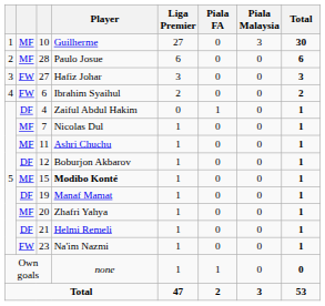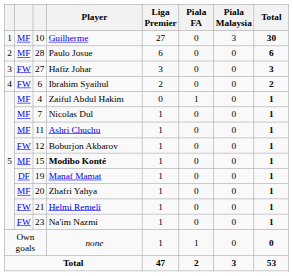 <table class="wikitable sortable" style="font-size: 95%; text-align: center;">
 <tr>
 <th width=10></th>
 <th width=10></th>
 <th width=10></th>
 <th width=150>Player</th>
 <th width=50>Liga Premier</th>
 <th width=50>Piala FA</th>
 <th width=50>Piala Malaysia</th>
 <th width=50>Total</th>
 </tr>
 <tr>
 <td>1</td>
 <td><a href='#'>MF</a></td>
 <td>10</td>
 <td align=left> <a href='#'>Guilherme</a></td>
 <td>27</td>
 <td>0</td>
 <td>3</td>
 <td><strong>30</strong></td>
 </tr>
 <tr>
 <td>2</td>
 <td><a href='#'>MF</a></td>
 <td>28</td>
 <td align=left> Paulo Josue</td>
 <td>6</td>
 <td>0</td>
 <td>0</td>
 <td><strong>6</strong></td>
 </tr>
 <tr>
 <td>3</td>
 <td><a href='#'>FW</a></td>
 <td>27</td>
 <td align=left> Hafiz Johar</td>
 <td>3</td>
 <td>0</td>
 <td>0</td>
 <td><strong>3</strong></td>
 </tr>
 <tr>
 <td>4</td>
 <td><a href='#'>FW</a></td>
 <td>6</td>
 <td align=left> Ibrahim Syaihul</td>
 <td>2</td>
 <td>0</td>
 <td>0</td>
 <td><strong>2</strong></td>
 </tr>
 <tr>
 <td rowspan="9">5</td>
-<td><a href='#'>DF</a></td>
+<td><a href='#'>MF</a></td>
 <td>4</td>
 <td align=left> Zaiful Abdul Hakim</td>
 <td>0</td>
 <td>1</td>
 <td>0</td>
 <td><strong>1</strong></td>
 </tr>
 <tr>
 <td><a href='#'>MF</a></td>
 <td>7</td>
 <td align=left> Nicolas Dul</td>
 <td>1</td>
 <td>0</td>
 <td>0</td>
 <td><strong>1</strong></td>
 </tr>
 <tr>
 <td><a href='#'>MF</a></td>
 <td>11</td>
 <td align=left> <a href='#'>Ashri Chuchu</a></td>
 <td>1</td>
 <td>0</td>
 <td>0</td>
 <td><strong>1</strong></td>
 </tr>
 <tr>
-<td><a href='#'>DF</a></td>
+<td><a href='#'>FW</a></td>
 <td>12</td>
 <td align=left> Boburjon Akbarov</td>
 <td>1</td>
 <td>0</td>
 <td>0</td>
 <td><strong>1</strong></td>
 </tr>
 <tr>
 <td><a href='#'>MF</a></td>
 <td>15</td>
 <td align=left> <strong>Modibo Konté</strong></td>
 <td>1</td>
 <td>0</td>
 <td>0</td>
 <td><strong>1</strong></td>
 </tr>
 <tr>
 <td><a href='#'>DF</a></td>
 <td>19</td>
 <td align=left> <a href='#'>Manaf Mamat</a></td>
 <td>1</td>
 <td>0</td>
 <td>0</td>
 <td><strong>1</strong></td>
 </tr>
 <tr>
 <td><a href='#'>MF</a></td>
 <td>20</td>
 <td align=left> Zhafri Yahya</td>
 <td>1</td>
 <td>0</td>
 <td>0</td>
 <td><strong>1</strong></td>
 </tr>
 <tr>
-<td><a href='#'>DF</a></td>
+<td><a href='#'>FW</a></td>
 <td>21</td>
 <td align=left> <a href='#'>Helmi Remeli</a></td>
 <td>1</td>
 <td>0</td>
 <td>0</td>
 <td><strong>1</strong></td>
 </tr>
 <tr>
 <td><a href='#'>FW</a></td>
 <td>23</td>
 <td align=left> Na'im Nazmi</td>
 <td>1</td>
 <td>0</td>
 <td>0</td>
 <td><strong>1</strong></td>
 </tr>
 <tr>
 <td colspan="3">Own goals</td>
 <td><em>none</em></td>
 <td>1</td>
 <td>1</td>
 <td>0</td>
 <td><strong>0</strong></td>
 </tr>
 <tr>
 <td colspan=4><strong>Total</strong></td>
 <td><strong>47</strong></td>
 <td><strong>2</strong></td>
 <td><strong>3</strong></td>
 <td><strong>53</strong></td>
 </tr>
 </table>
